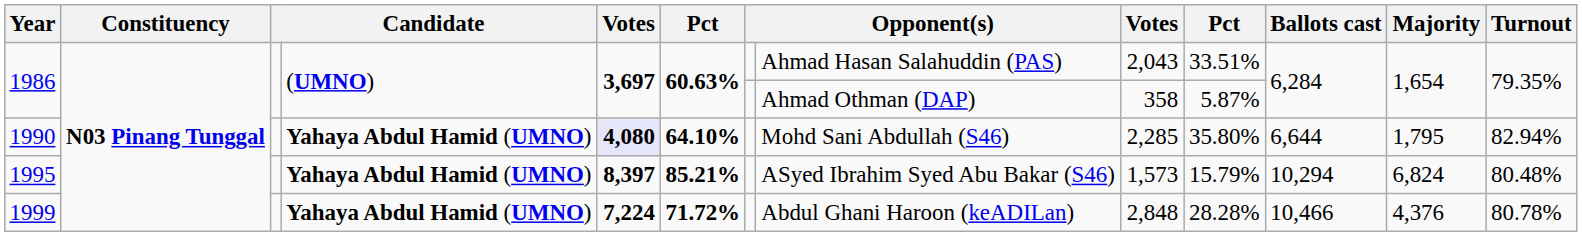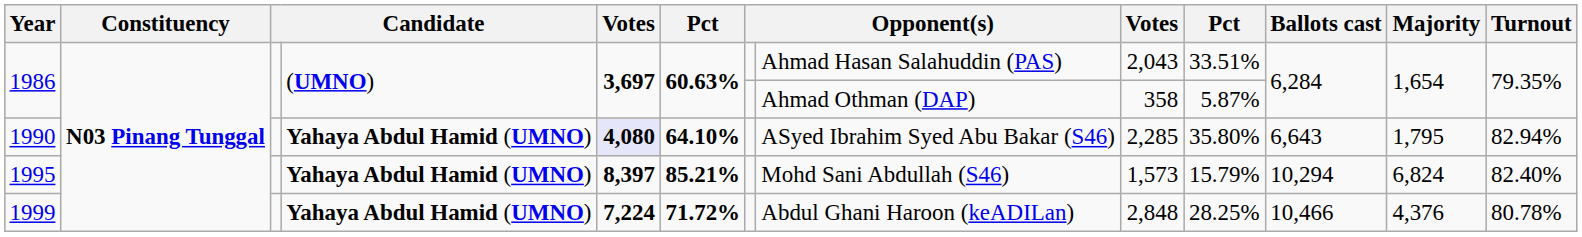 <table class="wikitable" style="margin:0.5em ; font-size:95%">
 <tr>
 <th>Year</th>
 <th>Constituency</th>
 <th colspan=2>Candidate</th>
 <th>Votes</th>
 <th>Pct</th>
 <th colspan=2>Opponent(s)</th>
 <th>Votes</th>
 <th>Pct</th>
 <th>Ballots cast</th>
 <th>Majority</th>
 <th>Turnout</th>
 </tr>
 <tr>
 <td rowspan=2><a href='#'>1986</a></td>
 <td rowspan=5><strong>N03 <a href='#'>Pinang Tunggal</a></strong></td>
 <td rowspan=2 ></td>
 <td rowspan=2> (<a href='#'><strong>UMNO</strong></a>)</td>
 <td rowspan=2 align=right><strong>3,697</strong></td>
 <td rowspan=2><strong>60.63%</strong></td>
 <td></td>
 <td>Ahmad Hasan Salahuddin (<a href='#'>PAS</a>)</td>
 <td align=right>2,043</td>
 <td>33.51%</td>
 <td rowspan=2>6,284</td>
 <td rowspan=2>1,654</td>
 <td rowspan=2>79.35%</td>
 </tr>
 <tr>
 <td></td>
 <td>Ahmad Othman (<a href='#'>DAP</a>)</td>
 <td align=right>358</td>
 <td align=right>5.87%</td>
 </tr>
 <tr>
 <td><a href='#'>1990</a></td>
 <td></td>
 <td><strong>Yahaya Abdul Hamid</strong> (<a href='#'><strong>UMNO</strong></a>)</td>
 <td align=right style="background: lavender;"><strong>4,080</strong></td>
 <td><strong>64.10%</strong></td>
 <td></td>
-<td>Mohd Sani Abdullah (<a href='#'>S46</a>)</td>
+<td>ASyed Ibrahim Syed Abu Bakar (<a href='#'>S46</a>)</td>
 <td align=right>2,285</td>
 <td>35.80%</td>
-<td>6,644</td>
+<td>6,643</td>
 <td>1,795</td>
 <td>82.94%</td>
 </tr>
 <tr>
 <td><a href='#'>1995</a></td>
 <td></td>
 <td><strong>Yahaya Abdul Hamid</strong> (<a href='#'><strong>UMNO</strong></a>)</td>
 <td align=right><strong>8,397</strong></td>
 <td><strong>85.21%</strong></td>
 <td></td>
-<td>ASyed Ibrahim Syed Abu Bakar (<a href='#'>S46</a>)</td>
+<td>Mohd Sani Abdullah (<a href='#'>S46</a>)</td>
 <td align=right>1,573</td>
 <td>15.79%</td>
 <td>10,294</td>
 <td>6,824</td>
-<td>80.48%</td>
+<td>82.40%</td>
 </tr>
 <tr>
 <td><a href='#'>1999</a></td>
 <td></td>
 <td><strong>Yahaya Abdul Hamid</strong> (<a href='#'><strong>UMNO</strong></a>)</td>
 <td align=right><strong>7,224</strong></td>
 <td><strong>71.72%</strong></td>
 <td></td>
 <td>Abdul Ghani Haroon (<a href='#'>keADILan</a>)</td>
 <td align=right>2,848</td>
-<td>28.28%</td>
+<td>28.25%</td>
 <td>10,466</td>
 <td>4,376</td>
 <td>80.78%</td>
 </tr>
 </table>
